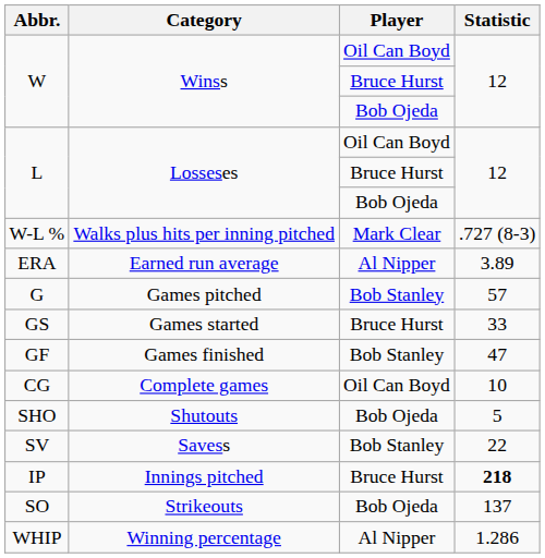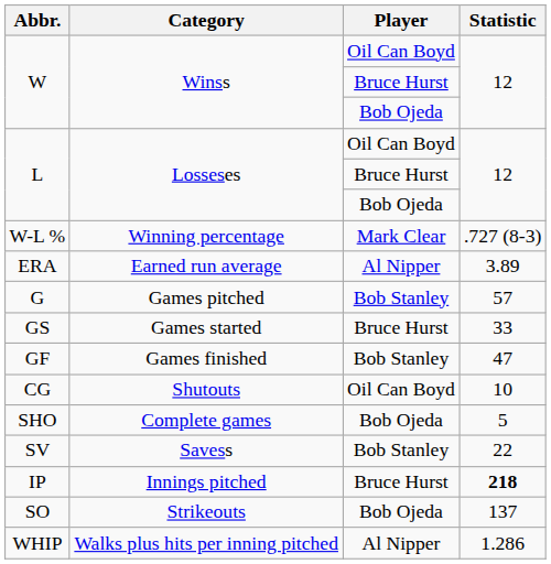 <table class="wikitable sortable" style="text-align:center;">
 <tr>
 <th>Abbr.</th>
 <th>Category</th>
 <th>Player</th>
 <th>Statistic</th>
 </tr>
 <tr>
 <td rowspan=3>W</td>
 <td rowspan=3><a href='#'>Wins</a>s</td>
 <td><a href='#'>Oil Can Boyd</a></td>
 <td rowspan=3>12</td>
 </tr>
 <tr>
 <td><a href='#'>Bruce Hurst</a></td>
 </tr>
 <tr>
 <td><a href='#'>Bob Ojeda</a></td>
 </tr>
 <tr>
 <td rowspan=3>L</td>
 <td rowspan=3><a href='#'>Losses</a>es</td>
 <td>Oil Can Boyd</td>
 <td rowspan=3>12</td>
 </tr>
 <tr>
 <td>Bruce Hurst</td>
 </tr>
 <tr>
 <td>Bob Ojeda</td>
 </tr>
 <tr>
 <td>W-L %</td>
-<td><a href='#'>Walks plus hits per inning pitched</a></td>
+<td><a href='#'>Winning percentage</a></td>
 <td><a href='#'>Mark Clear</a></td>
 <td>.727 (8-3)</td>
 </tr>
 <tr>
 <td>ERA</td>
 <td><a href='#'>Earned run average</a></td>
 <td><a href='#'>Al Nipper</a></td>
 <td>3.89</td>
 </tr>
 <tr>
 <td>G</td>
 <td>Games pitched</td>
 <td><a href='#'>Bob Stanley</a></td>
 <td>57</td>
 </tr>
 <tr>
 <td>GS</td>
 <td>Games started</td>
 <td>Bruce Hurst</td>
 <td>33</td>
 </tr>
 <tr>
 <td>GF</td>
 <td>Games finished</td>
 <td>Bob Stanley</td>
 <td>47</td>
 </tr>
 <tr>
 <td>CG</td>
-<td><a href='#'>Complete games</a></td>
+<td><a href='#'>Shutouts</a></td>
 <td>Oil Can Boyd</td>
 <td>10</td>
 </tr>
 <tr>
 <td>SHO</td>
-<td><a href='#'>Shutouts</a></td>
+<td><a href='#'>Complete games</a></td>
 <td>Bob Ojeda</td>
 <td>5</td>
 </tr>
 <tr>
 <td>SV</td>
 <td><a href='#'>Saves</a>s</td>
 <td>Bob Stanley</td>
 <td>22</td>
 </tr>
 <tr>
 <td>IP</td>
 <td><a href='#'>Innings pitched</a></td>
 <td>Bruce Hurst</td>
 <td><strong>218</strong></td>
 </tr>
 <tr>
 <td>SO</td>
 <td><a href='#'>Strikeouts</a></td>
 <td>Bob Ojeda</td>
 <td>137</td>
 </tr>
 <tr>
 <td>WHIP</td>
-<td><a href='#'>Winning percentage</a></td>
+<td><a href='#'>Walks plus hits per inning pitched</a></td>
 <td>Al Nipper</td>
 <td>1.286</td>
 </tr>
 </table>
